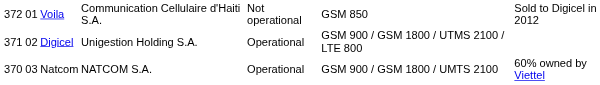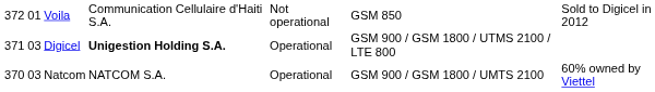 <table>
 <tr>
 <td>372</td>
 <td>01</td>
 <td><a href='#'>Voila</a></td>
 <td>Communication Cellulaire d'Haiti S.A.</td>
 <td>Not operational</td>
 <td>GSM 850</td>
 <td>Sold to Digicel in 2012</td>
 </tr>
 <tr>
 <td>371</td>
-<td>02</td>
+<td>03</td>
 <td><a href='#'>Digicel</a></td>
-<td>Unigestion Holding S.A.</td>
+<td><strong>Unigestion Holding S.A.</strong></td>
 <td>Operational</td>
 <td>GSM 900 / GSM 1800 / UTMS 2100 / LTE 800</td>
 <td></td>
 </tr>
 <tr>
 <td>370</td>
 <td>03</td>
 <td>Natcom</td>
 <td>NATCOM S.A.</td>
 <td>Operational</td>
 <td>GSM 900 / GSM 1800 / UMTS 2100</td>
 <td>60% owned by <a href='#'>Viettel</a></td>
 </tr>
 </table>
